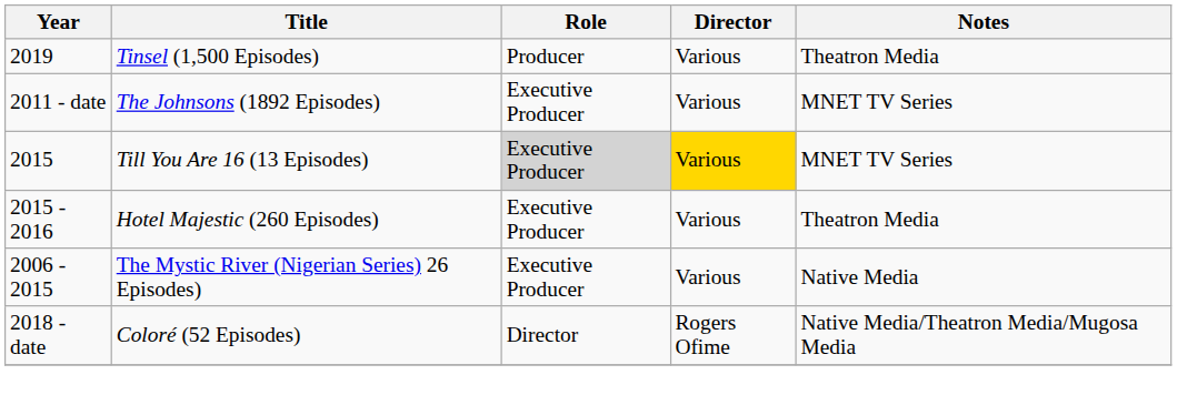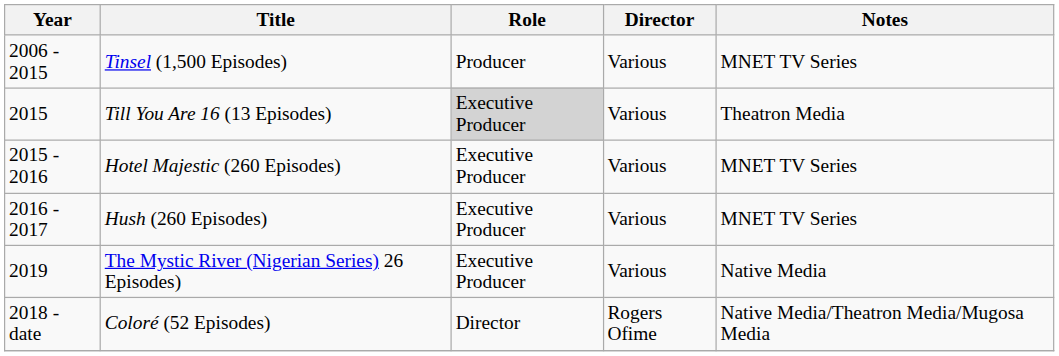 <table class="wikitable">
 <tr>
 <th>Year</th>
 <th>Title</th>
 <th>Role</th>
 <th>Director</th>
 <th>Notes</th>
 </tr>
 <tr>
-<td>2019</td>
+<td>2006 - 2015</td>
 <td><em><a href='#'>Tinsel</a></em> (1,500 Episodes)</td>
 <td>Producer</td>
-<td>Various</td>
-<td>Theatron Media</td>
-</tr>
-<tr>
-<td>2011 - date</td>
-<td><em><a href='#'>The Johnsons</a></em> (1892 Episodes)</td>
-<td>Executive Producer</td>
 <td>Various</td>
 <td>MNET TV Series</td>
 </tr>
 <tr>
 <td>2015</td>
 <td><em>Till You Are 16</em> (13 Episodes)</td>
 <td style="background: lightgrey;">Executive Producer</td>
-<td style="background: gold;">Various</td>
-<td>MNET TV Series</td>
+<td>Various</td>
+<td>Theatron Media</td>
 </tr>
 <tr>
 <td>2015 - 2016</td>
 <td><em>Hotel Majestic</em> (260 Episodes)</td>
 <td>Executive Producer</td>
 <td>Various</td>
-<td>Theatron Media</td>
+<td>MNET TV Series</td>
 </tr>
 <tr>
-<td>2006 - 2015</td>
+<td>2016 - 2017</td>
+<td><em>Hush</em> (260 Episodes)</td>
+<td>Executive Producer</td>
+<td>Various</td>
+<td>MNET TV Series</td>
+</tr>
+<tr>
+<td>2019</td>
 <td><a href='#'>The Mystic River (Nigerian Series)</a> 26 Episodes)</td>
 <td>Executive Producer</td>
 <td>Various</td>
 <td>Native Media</td>
 </tr>
 <tr>
 <td>2018 - date</td>
 <td><em>Coloré</em> (52 Episodes)</td>
 <td>Director</td>
 <td>Rogers Ofime</td>
 <td>Native Media/Theatron Media/Mugosa Media</td>
 </tr>
 <tr>
 </tr>
 </table>
